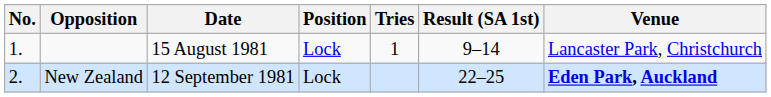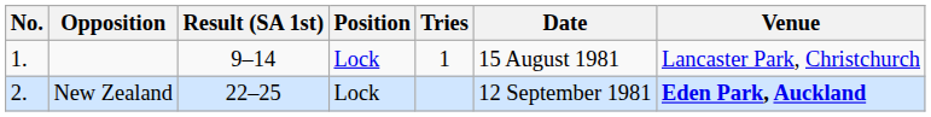 <table class="wikitable unsortable">
 <tr>
 <th>No.</th>
 <th>Opposition</th>
-<th>Date</th>
+<th>Result (SA 1st)</th>
 <th>Position</th>
 <th>Tries</th>
-<th>Result (SA 1st)</th>
+<th>Date</th>
 <th>Venue</th>
 </tr>
 <tr>
 <td>1.</td>
 <td></td>
-<td>15 August 1981</td>
+<td align="center">9–14</td>
 <td><a href='#'>Lock</a></td>
 <td align="center">1</td>
-<td align="center">9–14</td>
+<td>15 August 1981</td>
 <td><a href='#'>Lancaster Park</a>, <a href='#'>Christchurch</a></td>
 </tr>
 <tr style="background: #D0E6FF;">
 <td>2.</td>
 <td> New Zealand</td>
-<td>12 September 1981</td>
+<td align="center">22–25</td>
 <td>Lock</td>
 <td></td>
-<td align="center">22–25</td>
+<td>12 September 1981</td>
 <td><strong><a href='#'>Eden Park</a>, <a href='#'>Auckland</a></strong></td>
 </tr>
 </table>
